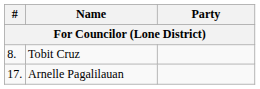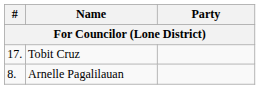 <table class="wikitable" style="font-size:90%">
 <tr>
 <th>#</th>
 <th width=150px>Name</th>
 <th colspan=2 width=110px>Party</th>
 </tr>
 <tr>
 <th colspan="5">For Councilor (Lone District)</th>
 </tr>
 <tr>
-<td>8.</td>
+<td>17.</td>
 <td>Tobit Cruz</td>
 <td></td>
 </tr>
 <tr>
-<td>17.</td>
+<td>8.</td>
 <td>Arnelle Pagalilauan</td>
 <td></td>
 </tr>
 </table>
